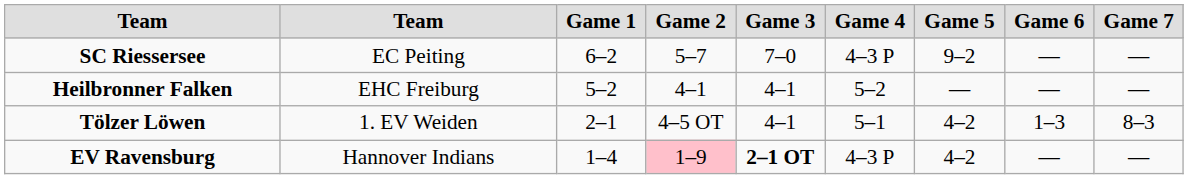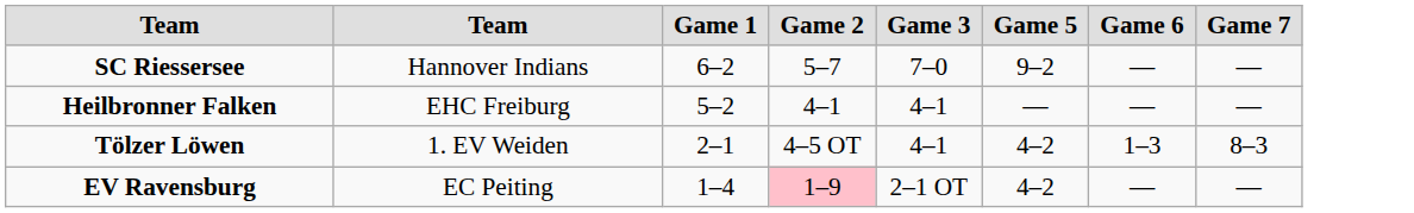 <table class="wikitable">
 <tr align="center">
 <td width="200" bgcolor="#dfdfdf"><strong>Team</strong></td>
 <td width="200" bgcolor="#dfdfdf"><strong>Team</strong></td>
 <td width="60" bgcolor="#dfdfdf"><strong>Game 1</strong></td>
 <td width="60" bgcolor="#dfdfdf"><strong>Game 2</strong></td>
 <td width="60" bgcolor="#dfdfdf"><strong>Game 3</strong></td>
-<td width="60" bgcolor="#dfdfdf"><strong>Game 4</strong></td>
 <td width="60" bgcolor="#dfdfdf"><strong>Game 5</strong></td>
 <td width="60" bgcolor="#dfdfdf"><strong>Game 6</strong></td>
 <td width="60" bgcolor="#dfdfdf"><strong>Game 7</strong></td>
 </tr>
 <tr align="center">
 <td><strong>SC Riessersee</strong></td>
-<td>EC Peiting</td>
+<td>Hannover Indians</td>
 <td>6–2</td>
 <td>5–7</td>
 <td>7–0</td>
-<td>4–3 P</td>
 <td>9–2</td>
 <td>—</td>
 <td>—</td>
 </tr>
 <tr align="center">
 <td><strong>Heilbronner Falken</strong></td>
 <td>EHC Freiburg</td>
 <td>5–2</td>
 <td>4–1</td>
 <td>4–1</td>
-<td>5–2</td>
 <td>—</td>
 <td>—</td>
 <td>—</td>
 </tr>
 <tr align="center">
 <td><strong>Tölzer Löwen</strong></td>
 <td>1. EV Weiden</td>
 <td>2–1</td>
 <td>4–5 OT</td>
 <td>4–1</td>
-<td>5–1</td>
 <td>4–2</td>
 <td>1–3</td>
 <td>8–3</td>
 </tr>
 <tr align="center">
 <td><strong>EV Ravensburg</strong></td>
-<td>Hannover Indians</td>
+<td>EC Peiting</td>
 <td>1–4</td>
 <td style="background: pink;">1–9</td>
-<td><strong>2–1 OT</strong></td>
-<td>4–3 P</td>
+<td>2–1 OT</td>
 <td>4–2</td>
 <td>—</td>
 <td>—</td>
 </tr>
 </table>
